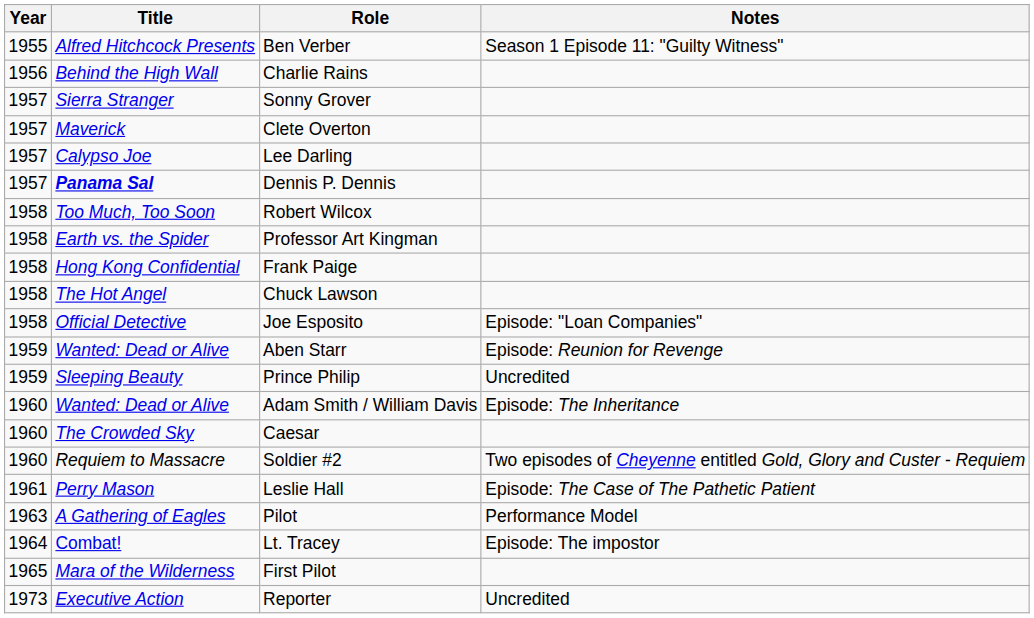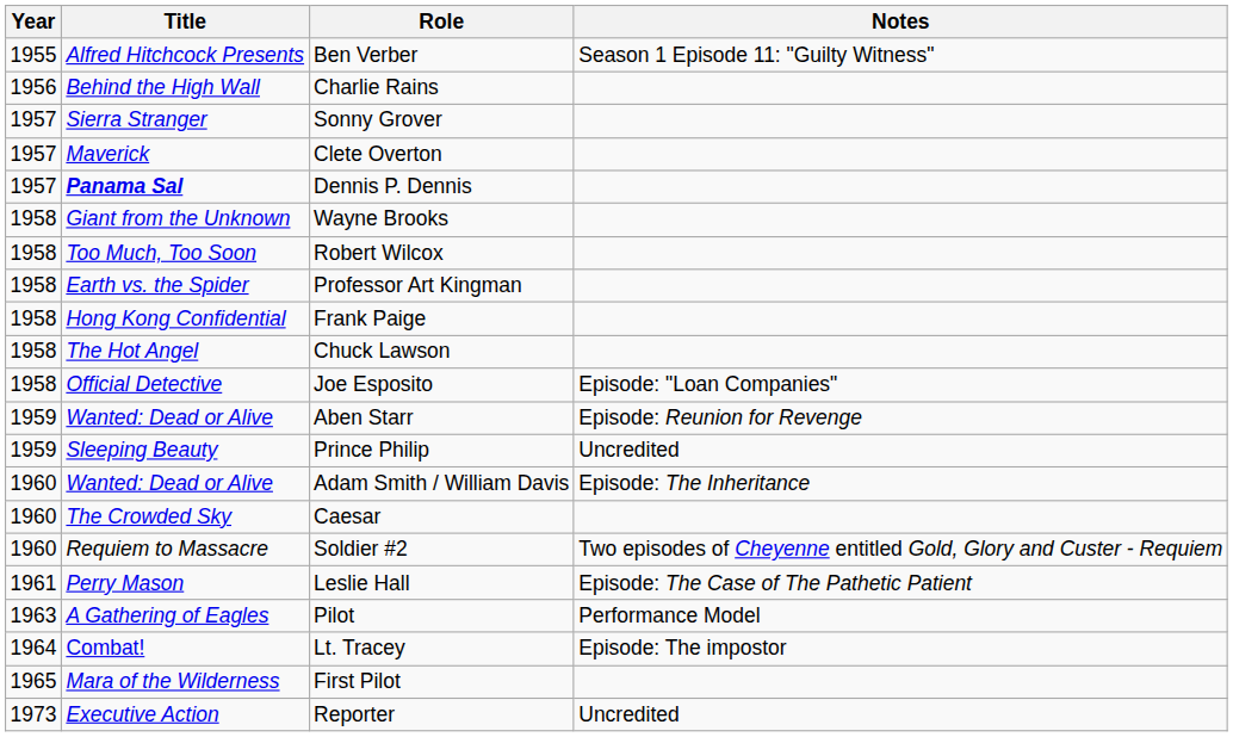 <table class="wikitable">
 <tr>
 <th>Year</th>
 <th>Title</th>
 <th>Role</th>
 <th>Notes</th>
 </tr>
 <tr>
 <td>1955</td>
 <td><em><a href='#'>Alfred Hitchcock Presents</a></em></td>
 <td>Ben Verber</td>
 <td>Season 1 Episode 11: "Guilty Witness"</td>
 </tr>
 <tr>
 <td>1956</td>
 <td><em><a href='#'>Behind the High Wall</a></em></td>
 <td>Charlie Rains</td>
 <td></td>
 </tr>
 <tr>
 <td>1957</td>
 <td><em><a href='#'>Sierra Stranger</a></em></td>
 <td>Sonny Grover</td>
 <td></td>
 </tr>
 <tr>
 <td>1957</td>
 <td><em><a href='#'>Maverick</a></em></td>
 <td>Clete Overton</td>
 <td></td>
 </tr>
 <tr>
 <td>1957</td>
-<td><em><a href='#'>Calypso Joe</a></em></td>
-<td>Lee Darling</td>
+<td><strong><em><a href='#'>Panama Sal</a></em></strong></td>
+<td>Dennis P. Dennis</td>
 <td></td>
 </tr>
 <tr>
-<td>1957</td>
-<td><strong><em><a href='#'>Panama Sal</a></em></strong></td>
-<td>Dennis P. Dennis</td>
+<td>1958</td>
+<td><em><a href='#'>Giant from the Unknown</a></em></td>
+<td>Wayne Brooks</td>
 <td></td>
 </tr>
 <tr>
 <td>1958</td>
 <td><em><a href='#'>Too Much, Too Soon</a></em></td>
 <td>Robert Wilcox</td>
 <td></td>
 </tr>
 <tr>
 <td>1958</td>
 <td><em><a href='#'>Earth vs. the Spider</a></em></td>
 <td>Professor Art Kingman</td>
 <td></td>
 </tr>
 <tr>
 <td>1958</td>
 <td><em><a href='#'>Hong Kong Confidential</a></em></td>
 <td>Frank Paige</td>
 <td></td>
 </tr>
 <tr>
 <td>1958</td>
 <td><em><a href='#'>The Hot Angel</a></em></td>
 <td>Chuck Lawson</td>
 <td></td>
 </tr>
 <tr>
 <td>1958</td>
 <td><em><a href='#'>Official Detective</a></em></td>
 <td>Joe Esposito</td>
 <td>Episode: "Loan Companies"</td>
 </tr>
 <tr>
 <td>1959</td>
 <td><em><a href='#'>Wanted: Dead or Alive</a></em></td>
 <td>Aben Starr</td>
 <td>Episode: <em>Reunion for Revenge</em></td>
 </tr>
 <tr>
 <td>1959</td>
 <td><em><a href='#'>Sleeping Beauty</a></em></td>
 <td>Prince Philip</td>
 <td>Uncredited</td>
 </tr>
 <tr>
 <td>1960</td>
 <td><em><a href='#'>Wanted: Dead or Alive</a></em></td>
 <td>Adam Smith / William Davis</td>
 <td>Episode: <em>The Inheritance</em></td>
 </tr>
 <tr>
 <td>1960</td>
 <td><em><a href='#'>The Crowded Sky</a></em></td>
 <td>Caesar</td>
 <td></td>
 </tr>
 <tr>
 <td>1960</td>
 <td><em>Requiem to Massacre</em></td>
 <td>Soldier #2</td>
 <td>Two episodes of <em><a href='#'>Cheyenne</a></em> entitled <em>Gold, Glory and Custer - Requiem</em></td>
 </tr>
 <tr>
 <td>1961</td>
 <td><em><a href='#'>Perry Mason</a></em></td>
 <td>Leslie Hall</td>
 <td>Episode: <em>The Case of The Pathetic Patient</em></td>
 </tr>
 <tr>
 <td>1963</td>
 <td><em><a href='#'>A Gathering of Eagles</a></em></td>
 <td>Pilot</td>
 <td>Performance Model</td>
 </tr>
 <tr>
 <td>1964</td>
 <td><a href='#'>Combat!</a></td>
 <td>Lt. Tracey</td>
 <td>Episode: The impostor</td>
 </tr>
 <tr>
 <td>1965</td>
 <td><em><a href='#'>Mara of the Wilderness</a></em></td>
 <td>First Pilot</td>
 <td></td>
 </tr>
 <tr>
 <td>1973</td>
 <td><em><a href='#'>Executive Action</a></em></td>
 <td>Reporter</td>
 <td>Uncredited</td>
 </tr>
 </table>
